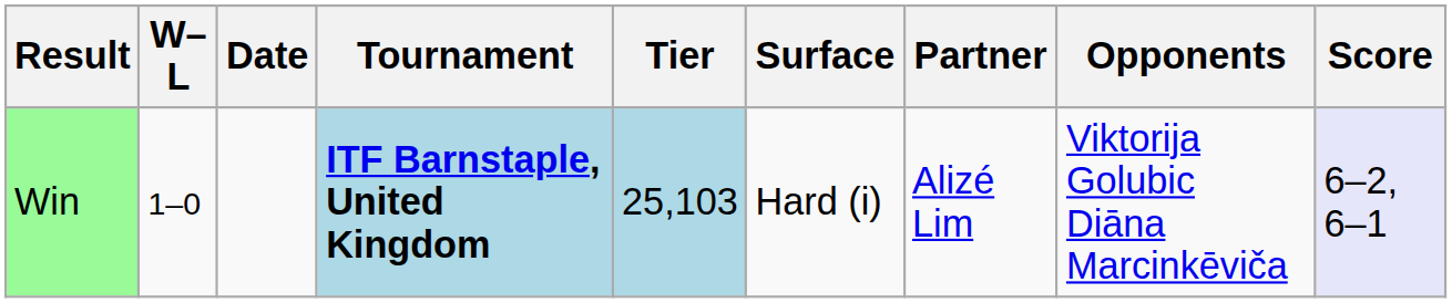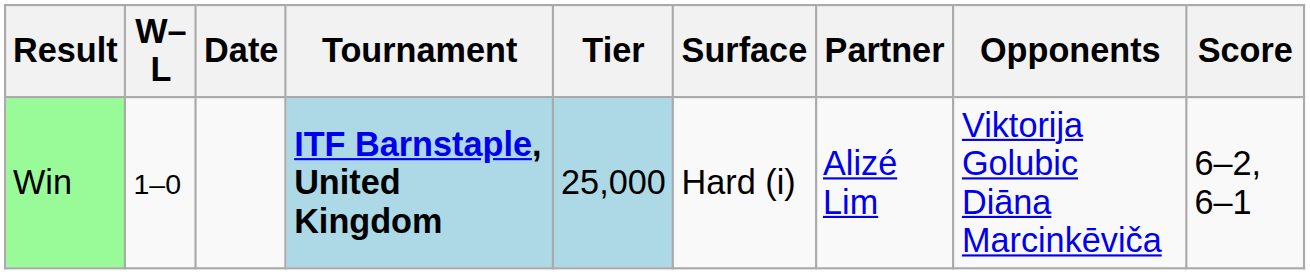 <table class="sortable wikitable nowrap">
 <tr>
 <th>Result</th>
 <th class="unsortable">W–L</th>
 <th>Date</th>
 <th>Tournament</th>
 <th>Tier</th>
 <th>Surface</th>
 <th>Partner</th>
 <th>Opponents</th>
 <th class="unsortable">Score</th>
 </tr>
 <tr>
 <td style="background:#98fb98;">Win</td>
 <td><small>1–0</small></td>
 <td></td>
 <td style="background:lightblue;"><strong><a href='#'>ITF Barnstaple</a>, United Kingdom</strong></td>
-<td style="background:lightblue;">25,103</td>
+<td style="background:lightblue;">25,000</td>
 <td>Hard (i)</td>
 <td> <a href='#'>Alizé Lim</a></td>
 <td> <a href='#'>Viktorija Golubic</a> <br>  <a href='#'>Diāna Marcinkēviča</a></td>
-<td style="background: lavender;">6–2, 6–1</td>
+<td>6–2, 6–1</td>
 </tr>
 </table>
